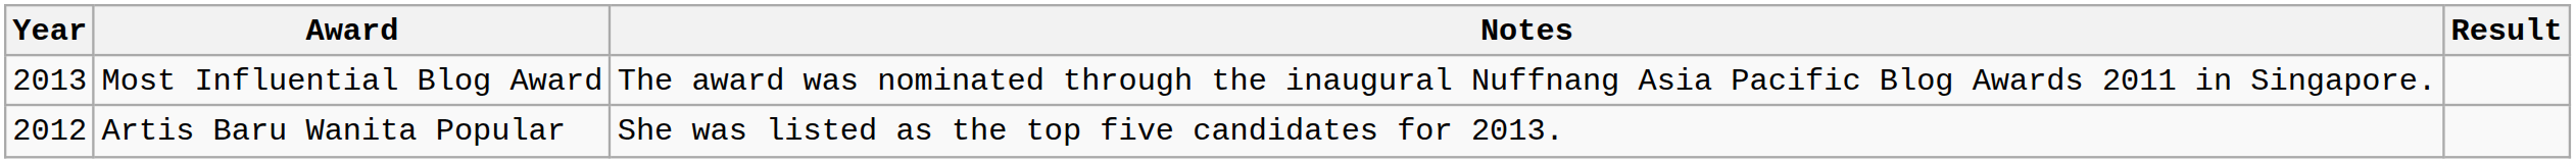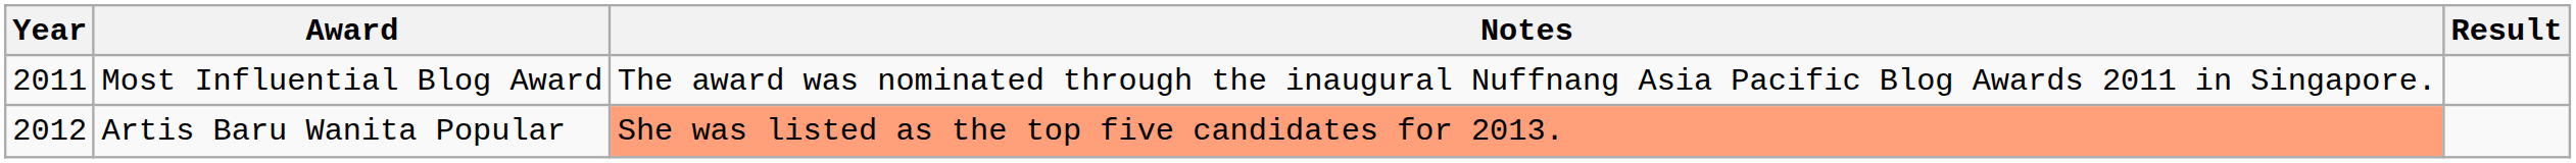 <table class="wikitable">
 <tr>
 <th>Year</th>
 <th>Award</th>
 <th>Notes</th>
 <th>Result</th>
 </tr>
 <tr>
-<td>2013</td>
+<td>2011</td>
 <td>Most Influential Blog Award</td>
 <td>The award was nominated through the inaugural Nuffnang Asia Pacific Blog Awards 2011 in Singapore.</td>
 <td></td>
 </tr>
 <tr>
 <td>2012</td>
 <td>Artis Baru Wanita Popular</td>
-<td>She was listed as the top five candidates for  2013.</td>
+<td style="background: lightsalmon;">She was listed as the top five candidates for  2013.</td>
 <td></td>
 </tr>
 </table>
